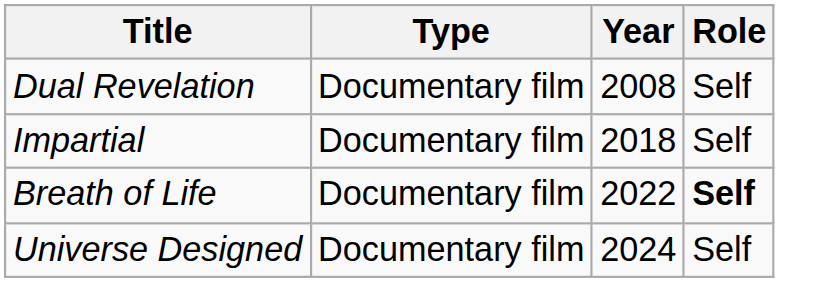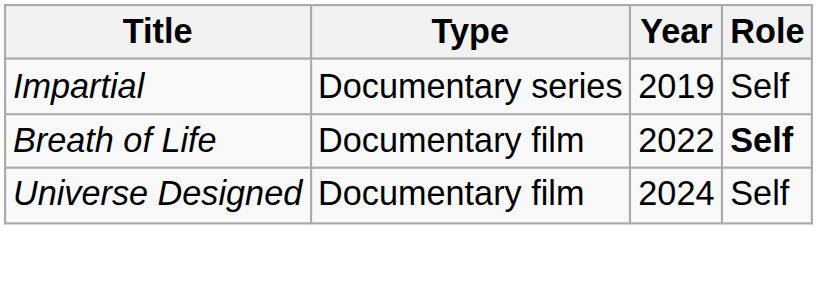 <table class="wikitable">
 <tr>
 <th>Title</th>
 <th>Type</th>
 <th>Year</th>
 <th>Role</th>
 </tr>
 <tr>
-<td><em>Dual Revelation</em></td>
-<td>Documentary film</td>
-<td>2008</td>
-<td>Self</td>
-</tr>
-<tr>
 <td><em>Impartial</em></td>
-<td>Documentary film</td>
-<td>2018</td>
+<td>Documentary series</td>
+<td>2019</td>
 <td>Self</td>
 </tr>
 <tr>
 <td><em>Breath of Life</em></td>
 <td>Documentary film</td>
 <td>2022</td>
 <td><strong>Self</strong></td>
 </tr>
 <tr>
 <td><em>Universe Designed</em></td>
 <td>Documentary film</td>
 <td>2024</td>
 <td>Self</td>
 </tr>
 </table>
